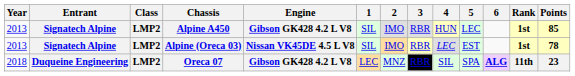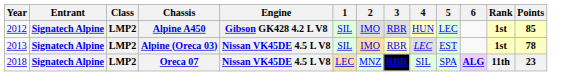 <table class="wikitable" style="text-align:center; font-size:85%">
 <tr>
 <th>Year</th>
 <th>Entrant</th>
 <th>Class</th>
 <th>Chassis</th>
 <th>Engine</th>
 <th>1</th>
 <th>2</th>
 <th>3</th>
 <th>4</th>
 <th>5</th>
 <th>6</th>
 <th>Rank</th>
 <th>Points</th>
 </tr>
 <tr>
-<td><a href='#'>2013</a></td>
+<td><a href='#'>2012</a></td>
 <th nowrap><a href='#'>Signatech Alpine</a></th>
 <th>LMP2</th>
 <th nowrap><a href='#'>Alpine A450</a></th>
 <th nowrap><a href='#'>Gibson</a> GK428 4.2 L V8</th>
 <td style="background:#DFFFDF;"><a href='#'>SIL</a><br></td>
 <td style="background:#DFDFDF;"><a href='#'>IMO</a><br></td>
 <td style="background:#DFDFDF;"><a href='#'>RBR</a><br></td>
 <td style="background:#FFFFBF;"><a href='#'>HUN</a><br></td>
 <td style="background:#DFFFDF;"><a href='#'>LEC</a><br></td>
 <td></td>
 <th style="background:#FFFFBF;">1st</th>
 <th style="background:#FFFFBF;">85</th>
 </tr>
 <tr>
 <td><a href='#'>2013</a></td>
 <th nowrap><a href='#'>Signatech Alpine</a></th>
 <th>LMP2</th>
 <th nowrap><a href='#'>Alpine (Oreca 03)</a></th>
 <th nowrap><a href='#'>Nissan VK45DE</a> 4.5 L V8</th>
 <td style="background:#DFFFDF;"><a href='#'>SIL</a><br></td>
 <td style="background:#FFDF9F;"><a href='#'>IMO</a><br></td>
 <td style="background:#FFFFBF;"><a href='#'>RBR</a><br></td>
 <td style="background:#DFDFDF;"><em><a href='#'>LEC</a></em><br></td>
 <td style="background:#DFFFDF;"><a href='#'>EST</a><br></td>
 <td></td>
 <th style="background:#FFFFBF;">1st</th>
 <th style="background:#FFFFBF;">78</th>
 </tr>
 <tr>
 <td><a href='#'>2018</a></td>
-<th nowrap><a href='#'>Duqueine Engineering</a></th>
+<th nowrap><a href='#'>Signatech Alpine</a></th>
 <th>LMP2</th>
 <th nowrap><a href='#'>Oreca 07</a></th>
-<th nowrap><a href='#'>Gibson</a> GK428 4.2 L V8</th>
+<th nowrap><a href='#'>Nissan VK45DE</a> 4.5 L V8</th>
 <td style="background:#FFDF9F;"><a href='#'>LEC</a><br></td>
 <td style="background:#DFFFDF;"><a href='#'>MNZ</a><br></td>
-<td style="background:#000000; color:white"><a href='#'><span>RBR</span></a><br></td>
+<td style="background:#000000; color:white"><strong><a href='#'><span>RBR</span></a><br></strong></td>
 <td style="background:#DFFFDF;"><a href='#'>SIL</a><br></td>
 <td style="background:#DFFFDF;"><a href='#'>SPA</a><br></td>
 <td style="background:#EFCFFF;"><strong><a href='#'>ALG</a></strong><br></td>
 <th>11th</th>
 <th>23</th>
 </tr>
 </table>
